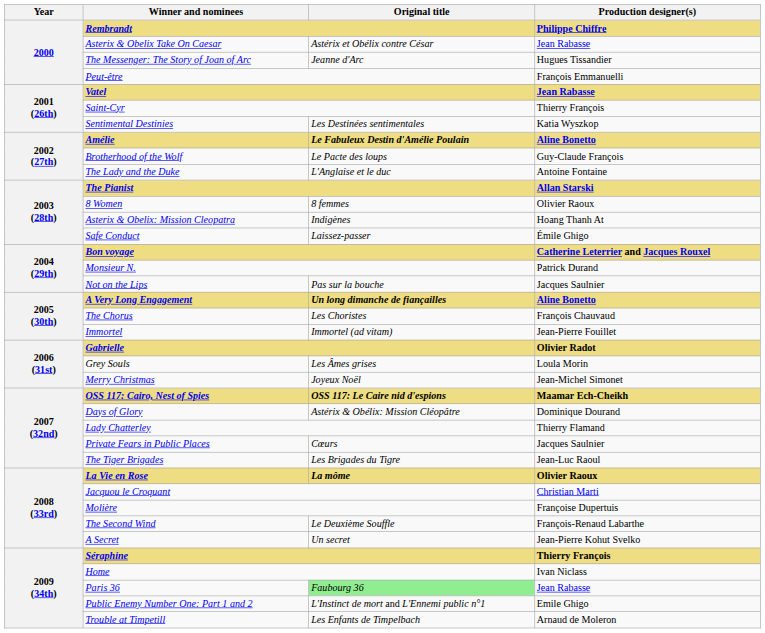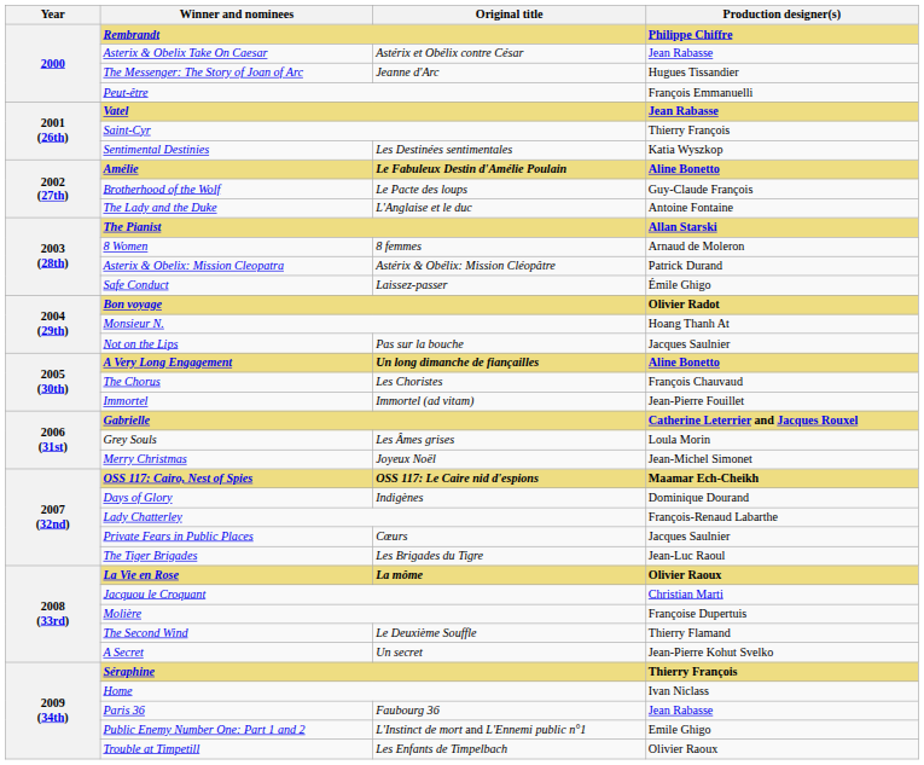 <table class="wikitable" width="95%" cellpadding="5">
 <tr>
 <th width="100">Year</th>
 <th width="300">Winner and nominees</th>
 <th width="300">Original title</th>
 <th width="300">Production designer(s)</th>
 </tr>
 <tr>
 <th rowspan="4" style="text-align:center;"><a href='#'>2000</a></th>
 <td colspan="2" style="background:#eedd82;"><em><a href='#'><strong>Rembrandt</strong></a></em></td>
 <td style="background:#eedd82;"><strong><a href='#'>Philippe Chiffre</a></strong></td>
 </tr>
 <tr>
 <td><em><a href='#'>Asterix & Obelix Take On Caesar</a></em></td>
 <td><em>Astérix et Obélix contre César</em></td>
 <td><a href='#'>Jean Rabasse</a></td>
 </tr>
 <tr>
 <td><em><a href='#'>The Messenger: The Story of Joan of Arc</a></em></td>
 <td><em>Jeanne d'Arc</em></td>
 <td>Hugues Tissandier</td>
 </tr>
 <tr>
 <td colspan="2"><em><a href='#'>Peut-être</a></em></td>
 <td>François Emmanuelli</td>
 </tr>
 <tr>
 <th rowspan="3" style="text-align:center;">2001<br>(<a href='#'>26th</a>)</th>
 <td colspan="2" style="background:#eedd82;"><em><a href='#'><strong>Vatel</strong></a></em></td>
 <td style="background:#eedd82;"><strong><a href='#'>Jean Rabasse</a></strong></td>
 </tr>
 <tr>
 <td colspan="2"><em><a href='#'>Saint-Cyr</a></em></td>
 <td>Thierry François</td>
 </tr>
 <tr>
 <td><em><a href='#'>Sentimental Destinies</a></em></td>
 <td><em>Les Destinées sentimentales</em></td>
 <td>Katia Wyszkop</td>
 </tr>
 <tr>
 <th rowspan="3" style="text-align:center;">2002<br>(<a href='#'>27th</a>)</th>
 <td style="background:#eedd82;"><strong><em><a href='#'>Amélie</a></em></strong></td>
 <td style="background:#eedd82;"><strong><em>Le Fabuleux Destin d'Amélie Poulain</em></strong></td>
 <td style="background:#eedd82;"><strong><a href='#'>Aline Bonetto</a></strong></td>
 </tr>
 <tr>
 <td><em><a href='#'>Brotherhood of the Wolf</a></em></td>
 <td><em>Le Pacte des loups</em></td>
 <td>Guy-Claude François</td>
 </tr>
 <tr>
 <td><em><a href='#'>The Lady and the Duke</a></em></td>
 <td><em>L'Anglaise et le duc</em></td>
 <td>Antoine Fontaine</td>
 </tr>
 <tr>
 <th rowspan="4" style="text-align:center;">2003<br>(<a href='#'>28th</a>)</th>
 <td colspan="2" style="background:#eedd82;"><em><a href='#'><strong>The Pianist</strong></a></em></td>
 <td style="background:#eedd82;"><strong><a href='#'>Allan Starski</a></strong></td>
 </tr>
 <tr>
 <td><em><a href='#'>8 Women</a></em></td>
 <td><em>8 femmes</em></td>
-<td>Olivier Raoux</td>
+<td>Arnaud de Moleron</td>
 </tr>
 <tr>
 <td><em><a href='#'>Asterix & Obelix: Mission Cleopatra</a></em></td>
-<td><em>Indigènes</em></td>
-<td>Hoang Thanh At</td>
+<td><em>Astérix & Obélix: Mission Cléopâtre</em></td>
+<td>Patrick Durand</td>
 </tr>
 <tr>
 <td><em><a href='#'>Safe Conduct</a></em></td>
 <td><em>Laissez-passer</em></td>
 <td>Émile Ghigo</td>
 </tr>
 <tr>
 <th rowspan="3" style="text-align:center;">2004<br>(<a href='#'>29th</a>)</th>
 <td colspan="2" style="background:#eedd82;"><em><a href='#'><strong>Bon voyage</strong></a></em></td>
-<td style="background:#eedd82;"><strong><a href='#'>Catherine Leterrier</a> and <a href='#'>Jacques Rouxel</a></strong></td>
+<td style="background:#eedd82;"><strong>Olivier Radot</strong></td>
 </tr>
 <tr>
 <td colspan="2"><em><a href='#'>Monsieur N.</a></em></td>
-<td>Patrick Durand</td>
+<td>Hoang Thanh At</td>
 </tr>
 <tr>
 <td><em><a href='#'>Not on the Lips</a></em></td>
 <td><em>Pas sur la bouche</em></td>
 <td>Jacques Saulnier</td>
 </tr>
 <tr>
 <th rowspan="3" style="text-align:center;">2005<br>(<a href='#'>30th</a>)</th>
 <td style="background:#eedd82;"><em><a href='#'><strong>A Very Long Engagement</strong></a></em></td>
 <td style="background:#eedd82;"><strong><em>Un long dimanche de fiançailles</em></strong></td>
 <td style="background:#eedd82;"><strong><a href='#'>Aline Bonetto</a></strong></td>
 </tr>
 <tr>
 <td><em><a href='#'>The Chorus</a></em></td>
 <td><em>Les Choristes</em></td>
 <td>François Chauvaud</td>
 </tr>
 <tr>
 <td><em><a href='#'>Immortel</a></em></td>
 <td><em>Immortel (ad vitam)</em></td>
 <td>Jean-Pierre Fouillet</td>
 </tr>
 <tr>
 <th rowspan="3" style="text-align:center;">2006<br>(<a href='#'>31st</a>)</th>
 <td colspan="2" style="background:#eedd82;"><em><a href='#'><strong>Gabrielle</strong></a></em></td>
-<td style="background:#eedd82;"><strong>Olivier Radot</strong></td>
+<td style="background:#eedd82;"><strong><a href='#'>Catherine Leterrier</a> and <a href='#'>Jacques Rouxel</a></strong></td>
 </tr>
 <tr>
 <td><em>Grey Souls</em></td>
 <td><em>Les Âmes grises</em></td>
 <td>Loula Morin</td>
 </tr>
 <tr>
 <td><em><a href='#'>Merry Christmas</a></em></td>
 <td><em>Joyeux Noël</em></td>
 <td>Jean-Michel Simonet</td>
 </tr>
 <tr>
 <th rowspan="5" style="text-align:center;">2007<br>(<a href='#'>32nd</a>)</th>
 <td style="background:#eedd82;"><em><a href='#'><strong>OSS 117: Cairo, Nest of Spies</strong></a></em></td>
 <td style="background:#eedd82;"><strong><em>OSS 117: Le Caire nid d'espions</em></strong></td>
 <td style="background:#eedd82;"><strong>Maamar Ech-Cheikh</strong></td>
 </tr>
 <tr>
 <td><em><a href='#'>Days of Glory</a></em></td>
-<td><em>Astérix & Obélix: Mission Cléopâtre</em></td>
+<td><em>Indigènes</em></td>
 <td>Dominique Dourand</td>
 </tr>
 <tr>
 <td colspan="2"><em><a href='#'>Lady Chatterley</a></em></td>
-<td>Thierry Flamand</td>
+<td>François-Renaud Labarthe</td>
 </tr>
 <tr>
 <td><em><a href='#'>Private Fears in Public Places</a></em></td>
 <td><em>Cœurs</em></td>
 <td>Jacques Saulnier</td>
 </tr>
 <tr>
 <td><em><a href='#'>The Tiger Brigades</a></em></td>
 <td><em>Les Brigades du Tigre</em></td>
 <td>Jean-Luc Raoul</td>
 </tr>
 <tr>
 <th rowspan="5" style="text-align:center;">2008<br>(<a href='#'>33rd</a>)</th>
 <td style="background:#eedd82;"><em><a href='#'><strong>La Vie en Rose</strong></a></em></td>
 <td style="background:#eedd82;"><strong><em>La môme</em></strong></td>
 <td style="background:#eedd82;"><strong>Olivier Raoux</strong></td>
 </tr>
 <tr>
 <td colspan="2"><em><a href='#'>Jacquou le Croquant</a></em></td>
 <td><a href='#'>Christian Marti</a></td>
 </tr>
 <tr>
 <td colspan="2"><em><a href='#'>Molière</a></em></td>
 <td>Françoise Dupertuis</td>
 </tr>
 <tr>
 <td><em><a href='#'>The Second Wind</a></em></td>
 <td><em>Le Deuxième Souffle</em></td>
-<td>François-Renaud Labarthe</td>
+<td>Thierry Flamand</td>
 </tr>
 <tr>
 <td><em><a href='#'>A Secret</a></em></td>
 <td><em>Un secret</em></td>
 <td>Jean-Pierre Kohut Svelko</td>
 </tr>
 <tr>
 <th rowspan="5" style="text-align:center;">2009<br>(<a href='#'>34th</a>)</th>
 <td colspan="2" style="background:#eedd82;"><em><a href='#'><strong>Séraphine</strong></a></em></td>
 <td style="background:#eedd82;"><strong>Thierry François</strong></td>
 </tr>
 <tr>
 <td colspan="2"><em><a href='#'>Home</a></em></td>
 <td>Ivan Niclass</td>
 </tr>
 <tr>
 <td><em><a href='#'>Paris 36</a></em></td>
-<td style="background: lightgreen;"><em>Faubourg 36</em></td>
+<td><em>Faubourg 36</em></td>
 <td><a href='#'>Jean Rabasse</a></td>
 </tr>
 <tr>
 <td><em><a href='#'>Public Enemy Number One: Part 1 and 2</a></em></td>
 <td><em>L'Instinct de mort</em> and <em>L'Ennemi public n°1</em></td>
 <td>Emile Ghigo</td>
 </tr>
 <tr>
 <td><em><a href='#'>Trouble at Timpetill</a></em></td>
 <td><em>Les Enfants de Timpelbach</em></td>
-<td>Arnaud de Moleron</td>
+<td>Olivier Raoux</td>
 </tr>
 </table>
